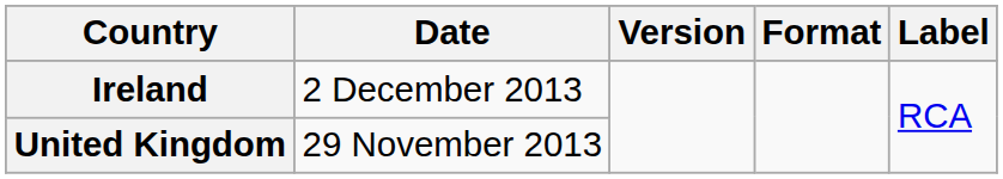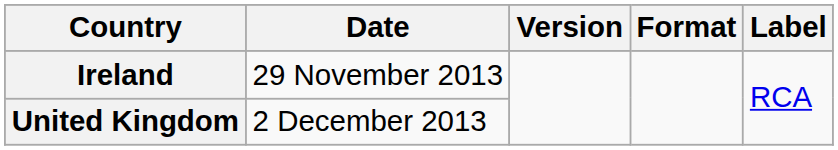 <table class="wikitable plainrowheaders">
 <tr>
 <th scope="col">Country</th>
 <th scope="col">Date</th>
 <th scope="col">Version</th>
 <th scope="col">Format</th>
 <th scope="col">Label</th>
 </tr>
 <tr>
 <th scope="row">Ireland</th>
-<td>2 December 2013</td>
+<td>29 November 2013</td>
 <td rowspan="2"></td>
 <td rowspan="2"></td>
 <td rowspan="2"><a href='#'>RCA</a></td>
 </tr>
 <tr>
 <th scope="row">United Kingdom</th>
-<td>29 November 2013</td>
+<td>2 December 2013</td>
 </tr>
 </table>
